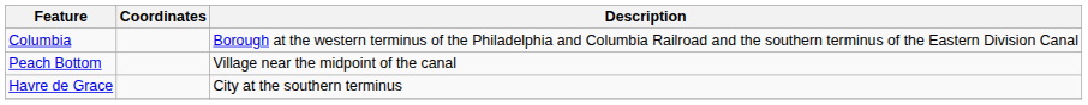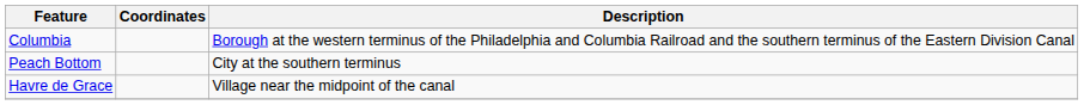 <table class="wikitable">
 <tr>
 <th>Feature</th>
 <th>Coordinates</th>
 <th>Description</th>
 </tr>
 <tr>
 <td><a href='#'>Columbia</a></td>
 <td></td>
 <td><a href='#'>Borough</a> at the western terminus of the Philadelphia and Columbia Railroad and the southern terminus of the Eastern Division Canal</td>
 </tr>
 <tr>
 <td><a href='#'>Peach Bottom</a></td>
 <td></td>
-<td>Village near the midpoint of the canal</td>
+<td>City at the southern terminus</td>
 </tr>
 <tr>
 <td><a href='#'>Havre de Grace</a></td>
 <td></td>
-<td>City at the southern terminus</td>
+<td>Village near the midpoint of the canal</td>
 </tr>
 <tr>
 </tr>
 </table>
